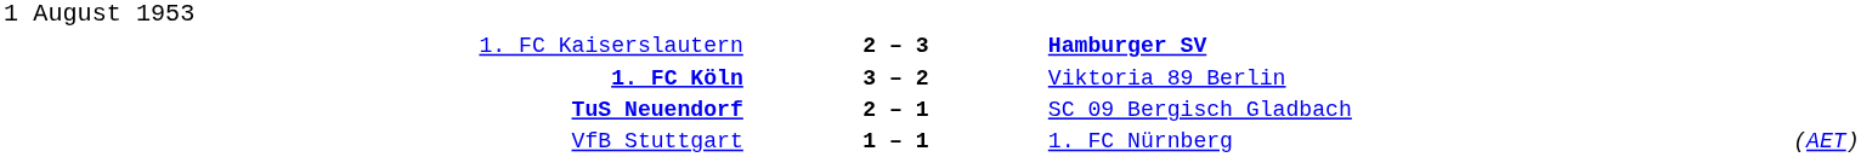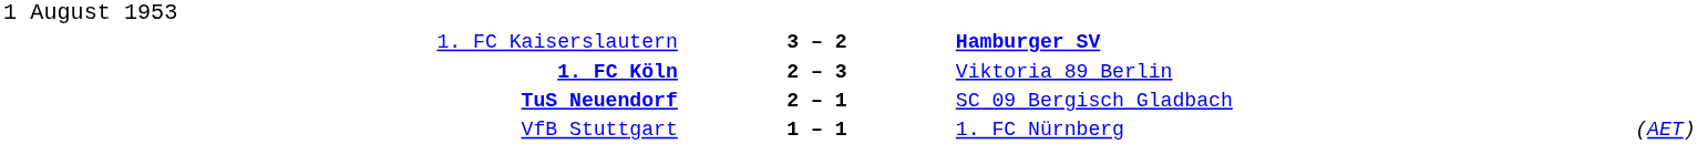 <table width=100% cellspacing=1>
 <tr>
 <th width=25%></th>
 <th width=10%></th>
 <th width=25%></th>
 <th></th>
 </tr>
 <tr>
 <td>1 August 1953</td>
 </tr>
 <tr style=font-size:90%>
 <td align=right><a href='#'>1. FC Kaiserslautern</a></td>
-<td align=center><strong>2 – 3</strong></td>
+<td align=center><strong>3 – 2</strong></td>
 <td><strong><a href='#'>Hamburger SV</a></strong></td>
 </tr>
 <tr style=font-size:90%>
 <td align=right><strong><a href='#'>1. FC Köln</a></strong></td>
-<td align=center><strong>3 – 2</strong></td>
+<td align=center><strong>2 – 3</strong></td>
 <td><a href='#'>Viktoria 89 Berlin</a></td>
 </tr>
 <tr style=font-size:90%>
 <td align=right><strong><a href='#'>TuS Neuendorf</a></strong></td>
 <td align=center><strong>2 – 1</strong></td>
 <td><a href='#'>SC 09 Bergisch Gladbach</a></td>
 </tr>
 <tr style=font-size:90%>
 <td align=right><a href='#'>VfB Stuttgart</a></td>
 <td align=center><strong>1 – 1</strong></td>
 <td><a href='#'>1. FC Nürnberg</a></td>
 <td><em>(<a href='#'>AET</a>)</em></td>
 </tr>
 </table>
